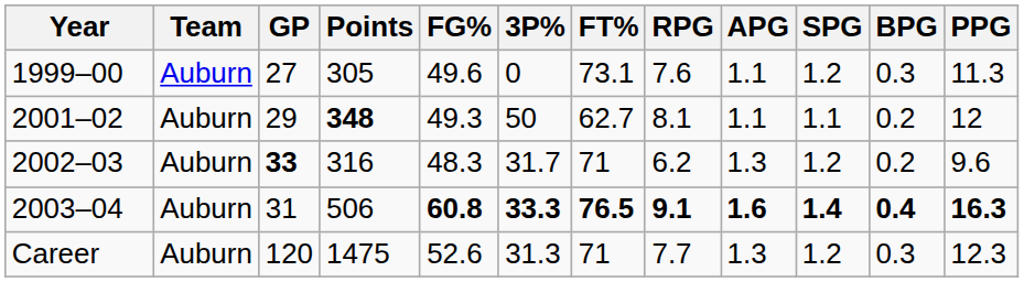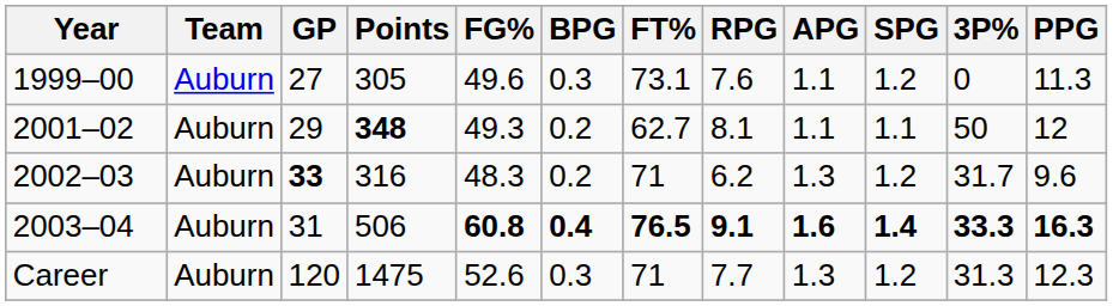 <table class="wikitable">
 <tr>
 <th>Year</th>
 <th>Team</th>
 <th>GP</th>
 <th>Points</th>
 <th>FG%</th>
-<th>3P%</th>
+<th>BPG</th>
 <th>FT%</th>
 <th>RPG</th>
 <th>APG</th>
 <th>SPG</th>
-<th>BPG</th>
+<th>3P%</th>
 <th>PPG</th>
 </tr>
 <tr>
 <td>1999–00</td>
 <td><a href='#'>Auburn</a></td>
 <td>27</td>
 <td>305</td>
 <td>49.6</td>
-<td>0</td>
+<td>0.3</td>
 <td>73.1</td>
 <td>7.6</td>
 <td>1.1</td>
 <td>1.2</td>
-<td>0.3</td>
+<td>0</td>
 <td>11.3</td>
 </tr>
 <tr>
 <td>2001–02</td>
 <td>Auburn</td>
 <td>29</td>
 <td><strong>348</strong></td>
 <td>49.3</td>
-<td>50</td>
+<td>0.2</td>
 <td>62.7</td>
 <td>8.1</td>
 <td>1.1</td>
 <td>1.1</td>
-<td>0.2</td>
+<td>50</td>
 <td>12</td>
 </tr>
 <tr>
 <td>2002–03   </td>
 <td>Auburn</td>
 <td><strong>33</strong></td>
 <td>316</td>
 <td>48.3</td>
-<td>31.7</td>
+<td>0.2</td>
 <td>71</td>
 <td>6.2</td>
 <td>1.3</td>
 <td>1.2</td>
-<td>0.2</td>
+<td>31.7</td>
 <td>9.6</td>
 </tr>
 <tr>
 <td>2003–04</td>
 <td>Auburn</td>
 <td>31</td>
 <td>506</td>
 <td><strong>60.8</strong></td>
-<td><strong>33.3</strong></td>
+<td><strong>0.4</strong></td>
 <td><strong>76.5</strong></td>
 <td><strong>9.1</strong></td>
 <td><strong>1.6</strong></td>
 <td><strong>1.4</strong></td>
-<td><strong>0.4</strong></td>
+<td><strong>33.3</strong></td>
 <td><strong>16.3</strong></td>
 </tr>
 <tr>
 <td>Career</td>
 <td>Auburn</td>
 <td>120</td>
 <td>1475</td>
 <td>52.6</td>
-<td>31.3</td>
+<td>0.3</td>
 <td>71</td>
 <td>7.7</td>
 <td>1.3</td>
 <td>1.2</td>
-<td>0.3</td>
+<td>31.3</td>
 <td>12.3</td>
 </tr>
 </table>
